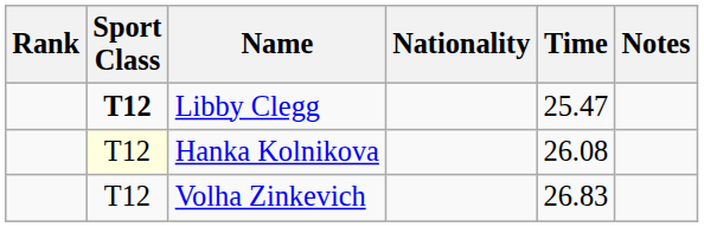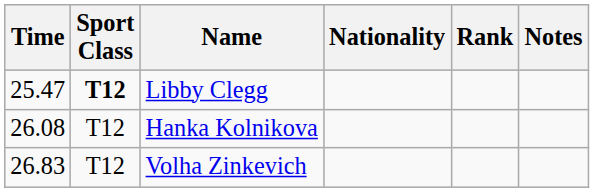 <table class="wikitable sortable" style="text-align:center">
 <tr>
-<th>Rank</th>
+<th>Time</th>
 <th>Sport<br>Class</th>
 <th>Name</th>
 <th>Nationality</th>
-<th>Time</th>
+<th>Rank</th>
 <th>Notes</th>
 </tr>
 <tr>
-<td></td>
+<td>25.47</td>
 <td><strong>T12</strong></td>
 <td align=left><a href='#'>Libby Clegg</a></td>
 <td align=left></td>
-<td>25.47</td>
+<td></td>
 <td></td>
 </tr>
 <tr>
-<td></td>
-<td style="background: lightyellow;">T12</td>
+<td>26.08</td>
+<td>T12</td>
 <td align=left><a href='#'>Hanka Kolnikova</a></td>
 <td align=left></td>
-<td>26.08</td>
+<td></td>
 <td></td>
 </tr>
 <tr>
-<td></td>
+<td>26.83</td>
 <td>T12</td>
 <td align=left><a href='#'>Volha Zinkevich</a></td>
 <td align=left></td>
-<td>26.83</td>
+<td></td>
 <td></td>
 </tr>
 </table>
